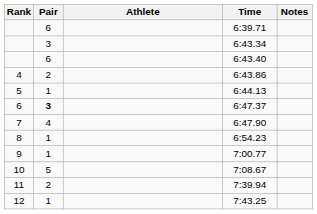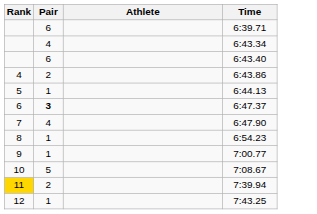 <table class=wikitable style="text-align:center">
 <tr>
 <th width=40>Rank</th>
 <th width=40>Pair</th>
 <th width=250>Athlete</th>
 <th width=80>Time</th>
-<th width=50>Notes</th>
 </tr>
 <tr>
 <td></td>
 <td>6</td>
 <td align=left></td>
 <td>6:39.71</td>
-<td></td>
 </tr>
 <tr>
 <td></td>
-<td>3</td>
+<td>4</td>
 <td align=left></td>
 <td>6:43.34</td>
-<td></td>
 </tr>
 <tr>
 <td></td>
 <td>6</td>
 <td align=left></td>
 <td>6:43.40</td>
-<td></td>
 </tr>
 <tr>
 <td>4</td>
 <td>2</td>
 <td align=left></td>
 <td>6:43.86</td>
-<td></td>
 </tr>
 <tr>
 <td>5</td>
 <td>1</td>
 <td align=left></td>
 <td>6:44.13</td>
-<td></td>
 </tr>
 <tr>
 <td>6</td>
 <td><strong>3</strong></td>
 <td align=left></td>
 <td>6:47.37</td>
-<td></td>
 </tr>
 <tr>
 <td>7</td>
 <td>4</td>
 <td align=left></td>
 <td>6:47.90</td>
-<td></td>
 </tr>
 <tr>
 <td>8</td>
 <td>1</td>
 <td align=left></td>
 <td>6:54.23</td>
-<td></td>
 </tr>
 <tr>
 <td>9</td>
 <td>1</td>
 <td align=left></td>
 <td>7:00.77</td>
-<td></td>
 </tr>
 <tr>
 <td>10</td>
 <td>5</td>
 <td align=left></td>
 <td>7:08.67</td>
-<td></td>
 </tr>
 <tr>
-<td>11</td>
+<td style="background: gold;">11</td>
 <td>2</td>
 <td align=left></td>
 <td>7:39.94</td>
-<td></td>
 </tr>
 <tr>
 <td>12</td>
 <td>1</td>
 <td align=left></td>
 <td>7:43.25</td>
-<td></td>
 </tr>
 </table>
